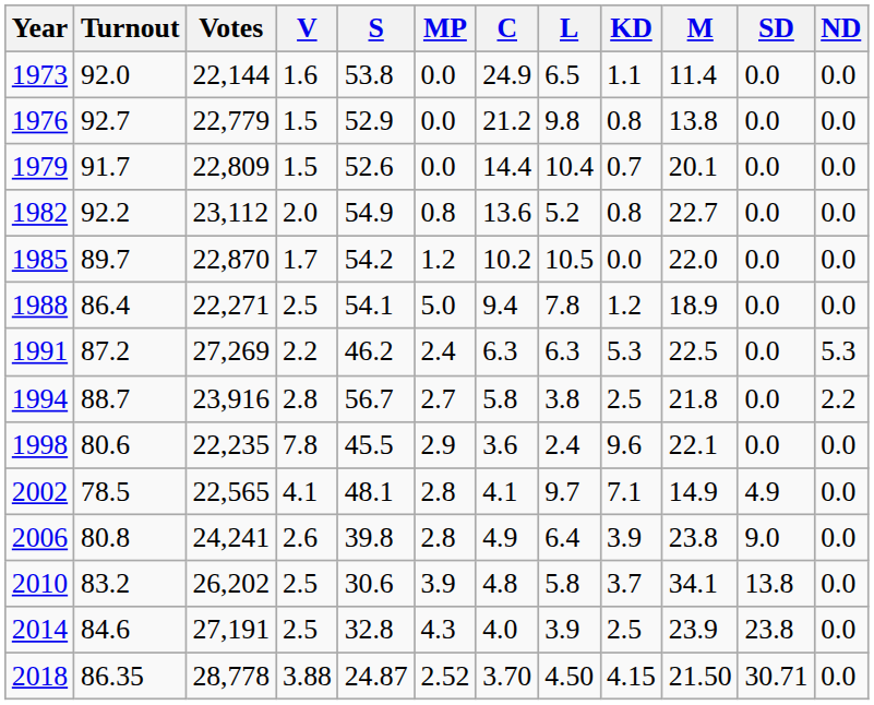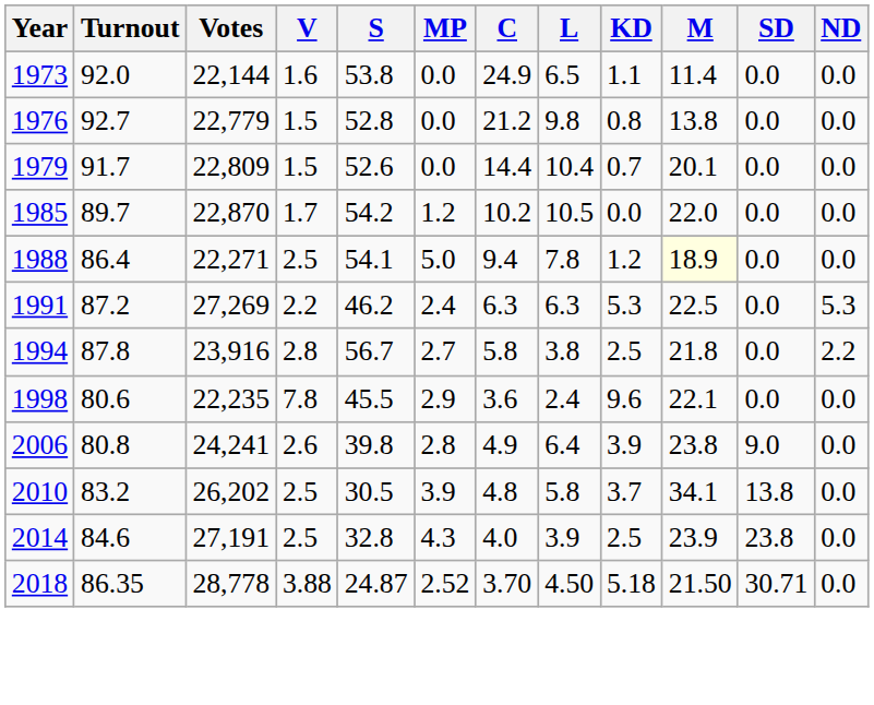 <table class="wikitable sortable" style="font-size: 95%;">
 <tr>
 <th>Year</th>
 <th>Turnout</th>
 <th>Votes</th>
 <th><a href='#'>V</a></th>
 <th><a href='#'>S</a></th>
 <th><a href='#'>MP</a></th>
 <th><a href='#'>C</a></th>
 <th><a href='#'>L</a></th>
 <th><a href='#'>KD</a></th>
 <th><a href='#'>M</a></th>
 <th><a href='#'>SD</a></th>
 <th><a href='#'>ND</a></th>
 </tr>
 <tr>
 <td><a href='#'>1973</a></td>
 <td>92.0</td>
 <td>22,144</td>
 <td>1.6</td>
 <td>53.8</td>
 <td>0.0</td>
 <td>24.9</td>
 <td>6.5</td>
 <td>1.1</td>
 <td>11.4</td>
 <td>0.0</td>
 <td>0.0</td>
 </tr>
 <tr>
 <td><a href='#'>1976</a></td>
 <td>92.7</td>
 <td>22,779</td>
 <td>1.5</td>
-<td>52.9</td>
+<td>52.8</td>
 <td>0.0</td>
 <td>21.2</td>
 <td>9.8</td>
 <td>0.8</td>
 <td>13.8</td>
 <td>0.0</td>
 <td>0.0</td>
 </tr>
 <tr>
 <td><a href='#'>1979</a></td>
 <td>91.7</td>
 <td>22,809</td>
 <td>1.5</td>
 <td>52.6</td>
 <td>0.0</td>
 <td>14.4</td>
 <td>10.4</td>
 <td>0.7</td>
 <td>20.1</td>
-<td>0.0</td>
-<td>0.0</td>
-</tr>
-<tr>
-<td><a href='#'>1982</a></td>
-<td>92.2</td>
-<td>23,112</td>
-<td>2.0</td>
-<td>54.9</td>
-<td>0.8</td>
-<td>13.6</td>
-<td>5.2</td>
-<td>0.8</td>
-<td>22.7</td>
 <td>0.0</td>
 <td>0.0</td>
 </tr>
 <tr>
 <td><a href='#'>1985</a></td>
 <td>89.7</td>
 <td>22,870</td>
 <td>1.7</td>
 <td>54.2</td>
 <td>1.2</td>
 <td>10.2</td>
 <td>10.5</td>
 <td>0.0</td>
 <td>22.0</td>
 <td>0.0</td>
 <td>0.0</td>
 </tr>
 <tr>
 <td><a href='#'>1988</a></td>
 <td>86.4</td>
 <td>22,271</td>
 <td>2.5</td>
 <td>54.1</td>
 <td>5.0</td>
 <td>9.4</td>
 <td>7.8</td>
 <td>1.2</td>
-<td>18.9</td>
+<td style="background: lightyellow;">18.9</td>
 <td>0.0</td>
 <td>0.0</td>
 </tr>
 <tr>
 <td><a href='#'>1991</a></td>
 <td>87.2</td>
 <td>27,269</td>
 <td>2.2</td>
 <td>46.2</td>
 <td>2.4</td>
 <td>6.3</td>
 <td>6.3</td>
 <td>5.3</td>
 <td>22.5</td>
 <td>0.0</td>
 <td>5.3</td>
 </tr>
 <tr>
 <td><a href='#'>1994</a></td>
-<td>88.7</td>
+<td>87.8</td>
 <td>23,916</td>
 <td>2.8</td>
 <td>56.7</td>
 <td>2.7</td>
 <td>5.8</td>
 <td>3.8</td>
 <td>2.5</td>
 <td>21.8</td>
 <td>0.0</td>
 <td>2.2</td>
 </tr>
 <tr>
 <td><a href='#'>1998</a></td>
 <td>80.6</td>
 <td>22,235</td>
 <td>7.8</td>
 <td>45.5</td>
 <td>2.9</td>
 <td>3.6</td>
 <td>2.4</td>
 <td>9.6</td>
 <td>22.1</td>
 <td>0.0</td>
 <td>0.0</td>
 </tr>
 <tr>
-<td><a href='#'>2002</a></td>
-<td>78.5</td>
-<td>22,565</td>
-<td>4.1</td>
-<td>48.1</td>
-<td>2.8</td>
-<td>4.1</td>
-<td>9.7</td>
-<td>7.1</td>
-<td>14.9</td>
-<td>4.9</td>
-<td>0.0</td>
-</tr>
-<tr>
 <td><a href='#'>2006</a></td>
 <td>80.8</td>
 <td>24,241</td>
 <td>2.6</td>
 <td>39.8</td>
 <td>2.8</td>
 <td>4.9</td>
 <td>6.4</td>
 <td>3.9</td>
 <td>23.8</td>
 <td>9.0</td>
 <td>0.0</td>
 </tr>
 <tr>
 <td><a href='#'>2010</a></td>
 <td>83.2</td>
 <td>26,202</td>
 <td>2.5</td>
-<td>30.6</td>
+<td>30.5</td>
 <td>3.9</td>
 <td>4.8</td>
 <td>5.8</td>
 <td>3.7</td>
 <td>34.1</td>
 <td>13.8</td>
 <td>0.0</td>
 </tr>
 <tr>
 <td><a href='#'>2014</a></td>
 <td>84.6</td>
 <td>27,191</td>
 <td>2.5</td>
 <td>32.8</td>
 <td>4.3</td>
 <td>4.0</td>
 <td>3.9</td>
 <td>2.5</td>
 <td>23.9</td>
 <td>23.8</td>
 <td>0.0</td>
 </tr>
 <tr>
 <td><a href='#'>2018</a></td>
 <td>86.35</td>
 <td>28,778</td>
 <td>3.88</td>
 <td>24.87</td>
 <td>2.52</td>
 <td>3.70</td>
 <td>4.50</td>
-<td>4.15</td>
+<td>5.18</td>
 <td>21.50</td>
 <td>30.71</td>
 <td>0.0</td>
 </tr>
 </table>
